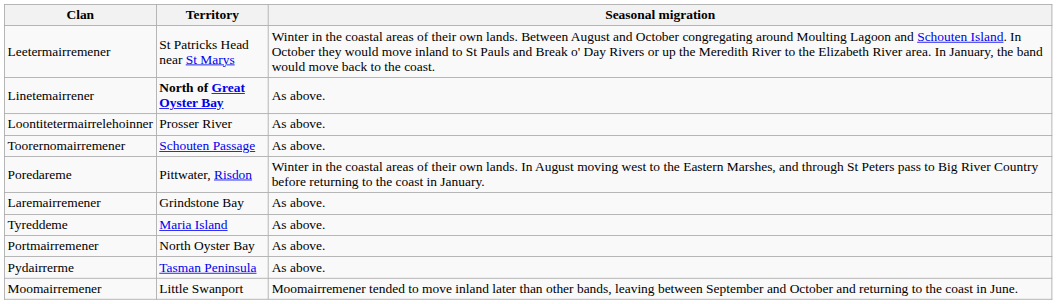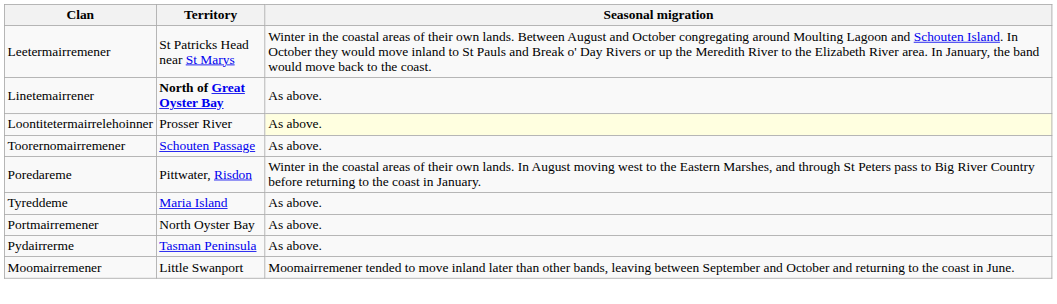 <table class="wikitable">
 <tr>
 <th>Clan</th>
 <th>Territory</th>
 <th>Seasonal migration</th>
 </tr>
 <tr>
 <td>Leetermairremener</td>
 <td>St Patricks Head near <a href='#'>St Marys</a></td>
 <td>Winter in the coastal areas of their own lands. Between August and October congregating around Moulting Lagoon and <a href='#'>Schouten Island</a>. In October they would move inland to St Pauls and Break o' Day Rivers or up the Meredith River to the Elizabeth River area. In January, the band would move back to the coast.</td>
 </tr>
 <tr>
 <td>Linetemairrener</td>
 <td><strong>North of <a href='#'>Great Oyster Bay</a></strong></td>
 <td>As above.</td>
 </tr>
 <tr>
 <td>Loontitetermairrelehoinner</td>
 <td>Prosser River</td>
-<td>As above.</td>
+<td style="background: lightyellow;">As above.</td>
 </tr>
 <tr>
 <td>Toorernomairremener</td>
 <td><a href='#'>Schouten Passage</a></td>
 <td>As above.</td>
 </tr>
 <tr>
 <td>Poredareme</td>
 <td>Pittwater, <a href='#'>Risdon</a></td>
 <td>Winter in the coastal areas of their own lands. In August moving west to the Eastern Marshes, and through St Peters pass to Big River Country before returning to the coast in January.</td>
-</tr>
-<tr>
-<td>Laremairremener</td>
-<td>Grindstone Bay</td>
-<td>As above.</td>
 </tr>
 <tr>
 <td>Tyreddeme</td>
 <td><a href='#'>Maria Island</a></td>
 <td>As above.</td>
 </tr>
 <tr>
 <td>Portmairremener</td>
 <td>North Oyster Bay</td>
 <td>As above.</td>
 </tr>
 <tr>
 <td>Pydairrerme</td>
 <td><a href='#'>Tasman Peninsula</a></td>
 <td>As above.</td>
 </tr>
 <tr>
 <td>Moomairremener</td>
 <td>Little Swanport</td>
 <td>Moomairremener tended to move inland later than other bands, leaving between September and October and returning to the coast in June.</td>
 </tr>
 </table>
